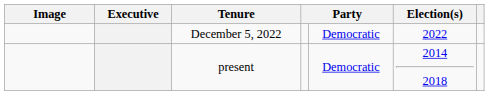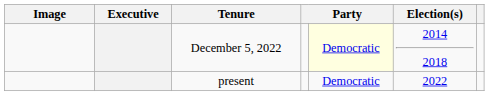 <table class="wikitable sortable plainrowheaders" style="width: 100%; text-align: center;">
 <tr>
 <th scope="col" class="unsortable" style="width: 110px;">Image</th>
 <th scope="col">Executive</th>
 <th scope="col">Tenure</th>
 <th scope="col" colspan="2">Party</th>
 <th scope="col" class="unsortable">Election(s)</th>
 <th scope="col" class="unsortable"></th>
 </tr>
 <tr>
 <td></td>
 <th scope="row" style="text-align: center;"><br></th>
 <td> December 5, 2022</td>
 <td></td>
-<td><a href='#'>Democratic</a></td>
-<td><a href='#'>2022</a></td>
+<td style="background: lightyellow;"><a href='#'>Democratic</a></td>
+<td><a href='#'>2014</a><hr><a href='#'>2018</a></td>
 <td></td>
 </tr>
 <tr>
 <td></td>
 <th scope="row" style="text-align: center;"></th>
 <td> present</td>
 <td></td>
 <td><a href='#'>Democratic</a></td>
-<td><a href='#'>2014</a><hr><a href='#'>2018</a></td>
+<td><a href='#'>2022</a></td>
 <td></td>
 </tr>
 </table>
